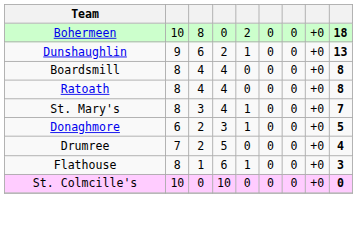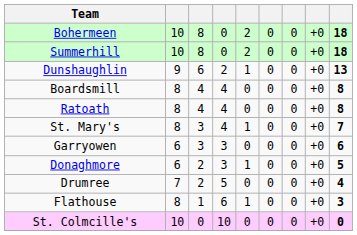 <table class="wikitable" style="text-align:center">
 <tr>
 <th width="175">Team</th>
 <th width="20"></th>
 <th width="20"></th>
 <th width="20"></th>
 <th width="20"></th>
 <th width="20"></th>
 <th width="20"></th>
 <th width="20"></th>
 <th width="20"></th>
 </tr>
 <tr style="background:#cfc;">
 <td><a href='#'>Bohermeen</a></td>
+<td>10</td>
+<td>8</td>
+<td>0</td>
+<td>2</td>
+<td>0</td>
+<td>0</td>
+<td>+0</td>
+<td><strong>18</strong></td>
+</tr>
+<tr style="background:#cfc;">
+<td><a href='#'>Summerhill</a></td>
 <td>10</td>
 <td>8</td>
 <td>0</td>
 <td>2</td>
 <td>0</td>
 <td>0</td>
 <td>+0</td>
 <td><strong>18</strong></td>
 </tr>
 <tr>
 <td><a href='#'>Dunshaughlin</a></td>
 <td>9</td>
 <td>6</td>
 <td>2</td>
 <td>1</td>
 <td>0</td>
 <td>0</td>
 <td>+0</td>
 <td><strong>13</strong></td>
 </tr>
 <tr>
 <td>Boardsmill</td>
 <td>8</td>
 <td>4</td>
 <td>4</td>
 <td>0</td>
 <td>0</td>
 <td>0</td>
 <td>+0</td>
 <td><strong>8</strong></td>
 </tr>
 <tr>
 <td><a href='#'>Ratoath</a></td>
 <td>8</td>
 <td>4</td>
 <td>4</td>
 <td>0</td>
 <td>0</td>
 <td>0</td>
 <td>+0</td>
 <td><strong>8</strong></td>
 </tr>
 <tr>
 <td>St. Mary's</td>
 <td>8</td>
 <td>3</td>
 <td>4</td>
 <td>1</td>
 <td>0</td>
 <td>0</td>
 <td>+0</td>
 <td><strong>7</strong></td>
 </tr>
 <tr>
+<td>Garryowen</td>
+<td>6</td>
+<td>3</td>
+<td>3</td>
+<td>0</td>
+<td>0</td>
+<td>0</td>
+<td>+0</td>
+<td><strong>6</strong></td>
+</tr>
+<tr>
 <td><a href='#'>Donaghmore</a></td>
 <td>6</td>
 <td>2</td>
 <td>3</td>
 <td>1</td>
 <td>0</td>
 <td>0</td>
 <td>+0</td>
 <td><strong>5</strong></td>
 </tr>
 <tr>
 <td>Drumree</td>
 <td>7</td>
 <td>2</td>
 <td>5</td>
 <td>0</td>
 <td>0</td>
 <td>0</td>
 <td>+0</td>
 <td><strong>4</strong></td>
 </tr>
 <tr>
 <td>Flathouse</td>
 <td>8</td>
 <td>1</td>
 <td>6</td>
 <td>1</td>
 <td>0</td>
 <td>0</td>
 <td>+0</td>
 <td><strong>3</strong></td>
 </tr>
 <tr style="background:#fcf;">
 <td>St. Colmcille's</td>
 <td>10</td>
 <td>0</td>
 <td>10</td>
 <td>0</td>
 <td>0</td>
 <td>0</td>
 <td>+0</td>
 <td><strong>0</strong></td>
 </tr>
 <tr>
 </tr>
 </table>
